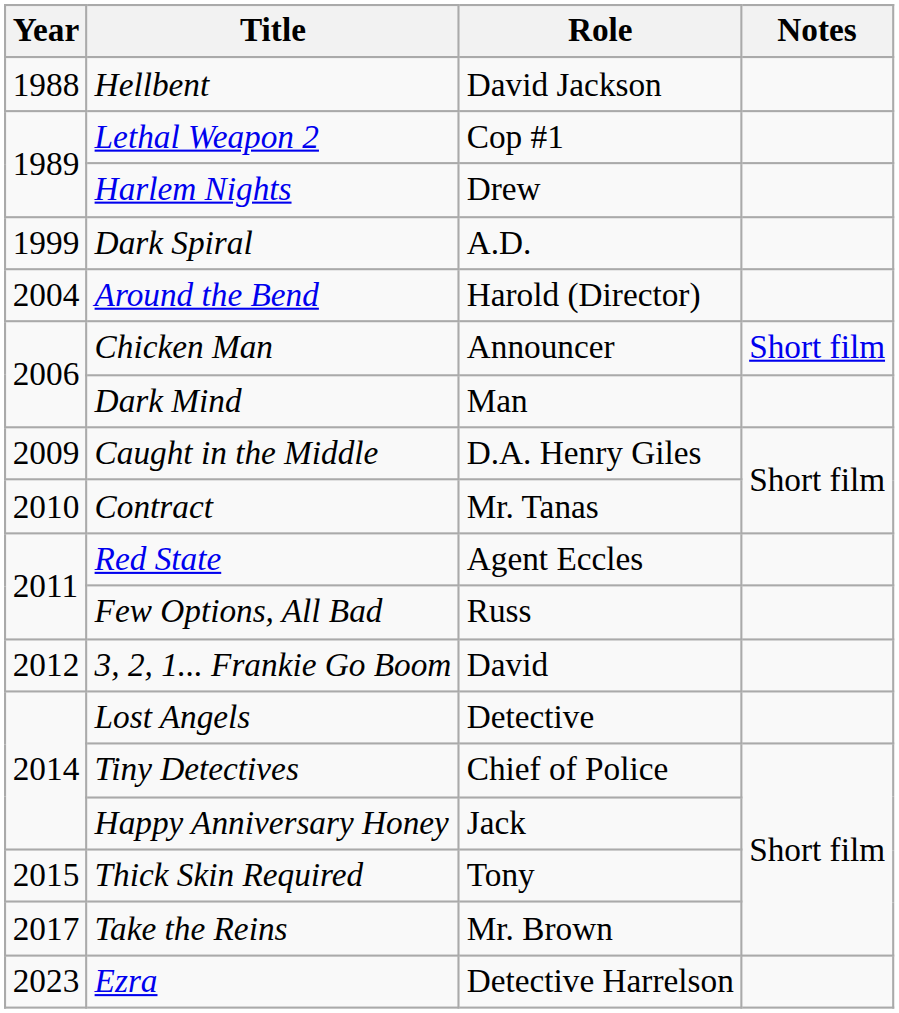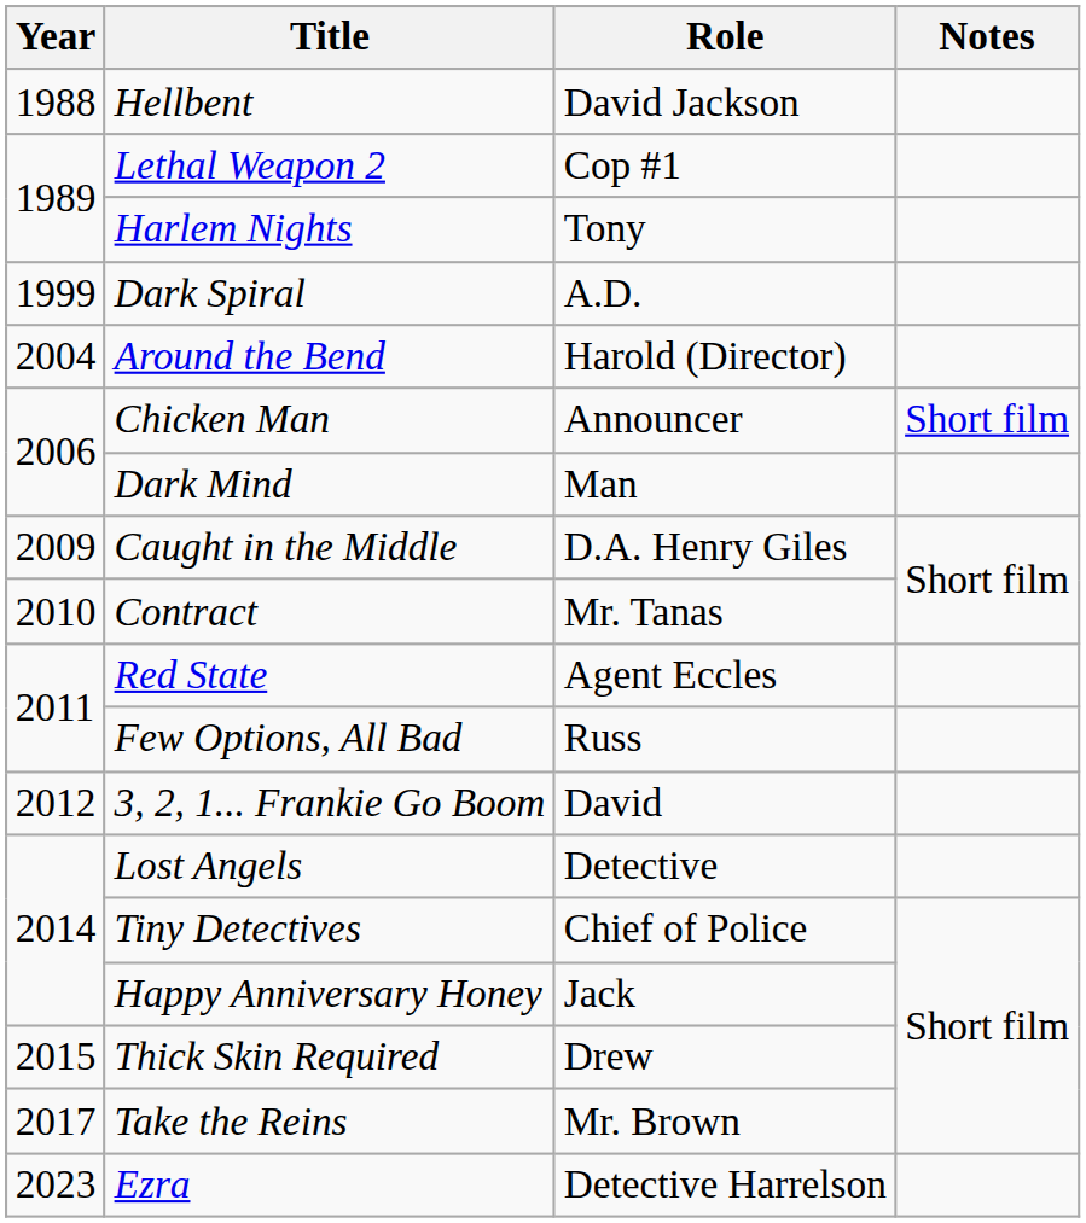 <table class="wikitable sortable">
 <tr>
 <th>Year</th>
 <th>Title</th>
 <th>Role</th>
 <th class="unsortable">Notes</th>
 </tr>
 <tr>
 <td>1988</td>
 <td><em>Hellbent</em></td>
 <td>David Jackson</td>
 <td></td>
 </tr>
 <tr>
 <td rowspan="2">1989</td>
 <td><em><a href='#'>Lethal Weapon 2</a></em></td>
 <td>Cop #1</td>
 <td></td>
 </tr>
 <tr>
 <td><em><a href='#'>Harlem Nights</a></em></td>
-<td>Drew</td>
+<td>Tony</td>
 <td></td>
 </tr>
 <tr>
 <td>1999</td>
 <td><em>Dark Spiral</em></td>
 <td>A.D.</td>
 <td></td>
 </tr>
 <tr>
 <td>2004</td>
 <td><em><a href='#'>Around the Bend</a></em></td>
 <td>Harold (Director)</td>
 <td></td>
 </tr>
 <tr>
 <td rowspan="2">2006</td>
 <td><em>Chicken Man</em></td>
 <td>Announcer</td>
 <td><a href='#'>Short film</a></td>
 </tr>
 <tr>
 <td><em>Dark Mind</em></td>
 <td>Man</td>
 <td></td>
 </tr>
 <tr>
 <td>2009</td>
 <td><em>Caught in the Middle</em></td>
 <td>D.A. Henry Giles</td>
 <td rowspan="2">Short film</td>
 </tr>
 <tr>
 <td>2010</td>
 <td><em>Contract</em></td>
 <td>Mr. Tanas</td>
 </tr>
 <tr>
 <td rowspan="2">2011</td>
 <td><em><a href='#'>Red State</a></em></td>
 <td>Agent Eccles</td>
 <td></td>
 </tr>
 <tr>
 <td><em>Few Options, All Bad</em></td>
 <td>Russ</td>
 <td></td>
 </tr>
 <tr>
 <td>2012</td>
 <td><em>3, 2, 1... Frankie Go Boom</em></td>
 <td>David</td>
 <td></td>
 </tr>
 <tr>
 <td rowspan="3">2014</td>
 <td><em>Lost Angels</em></td>
 <td>Detective</td>
 <td></td>
 </tr>
 <tr>
 <td><em>Tiny Detectives</em></td>
 <td>Chief of Police</td>
 <td rowspan="4">Short film</td>
 </tr>
 <tr>
 <td><em>Happy Anniversary Honey</em></td>
 <td>Jack</td>
 </tr>
 <tr>
 <td>2015</td>
 <td><em>Thick Skin Required</em></td>
-<td>Tony</td>
+<td>Drew</td>
 </tr>
 <tr>
 <td>2017</td>
 <td><em>Take the Reins</em></td>
 <td>Mr. Brown</td>
 </tr>
 <tr>
 <td>2023</td>
 <td><em><a href='#'>Ezra</a></em></td>
 <td>Detective Harrelson</td>
 <td></td>
 </tr>
 </table>
